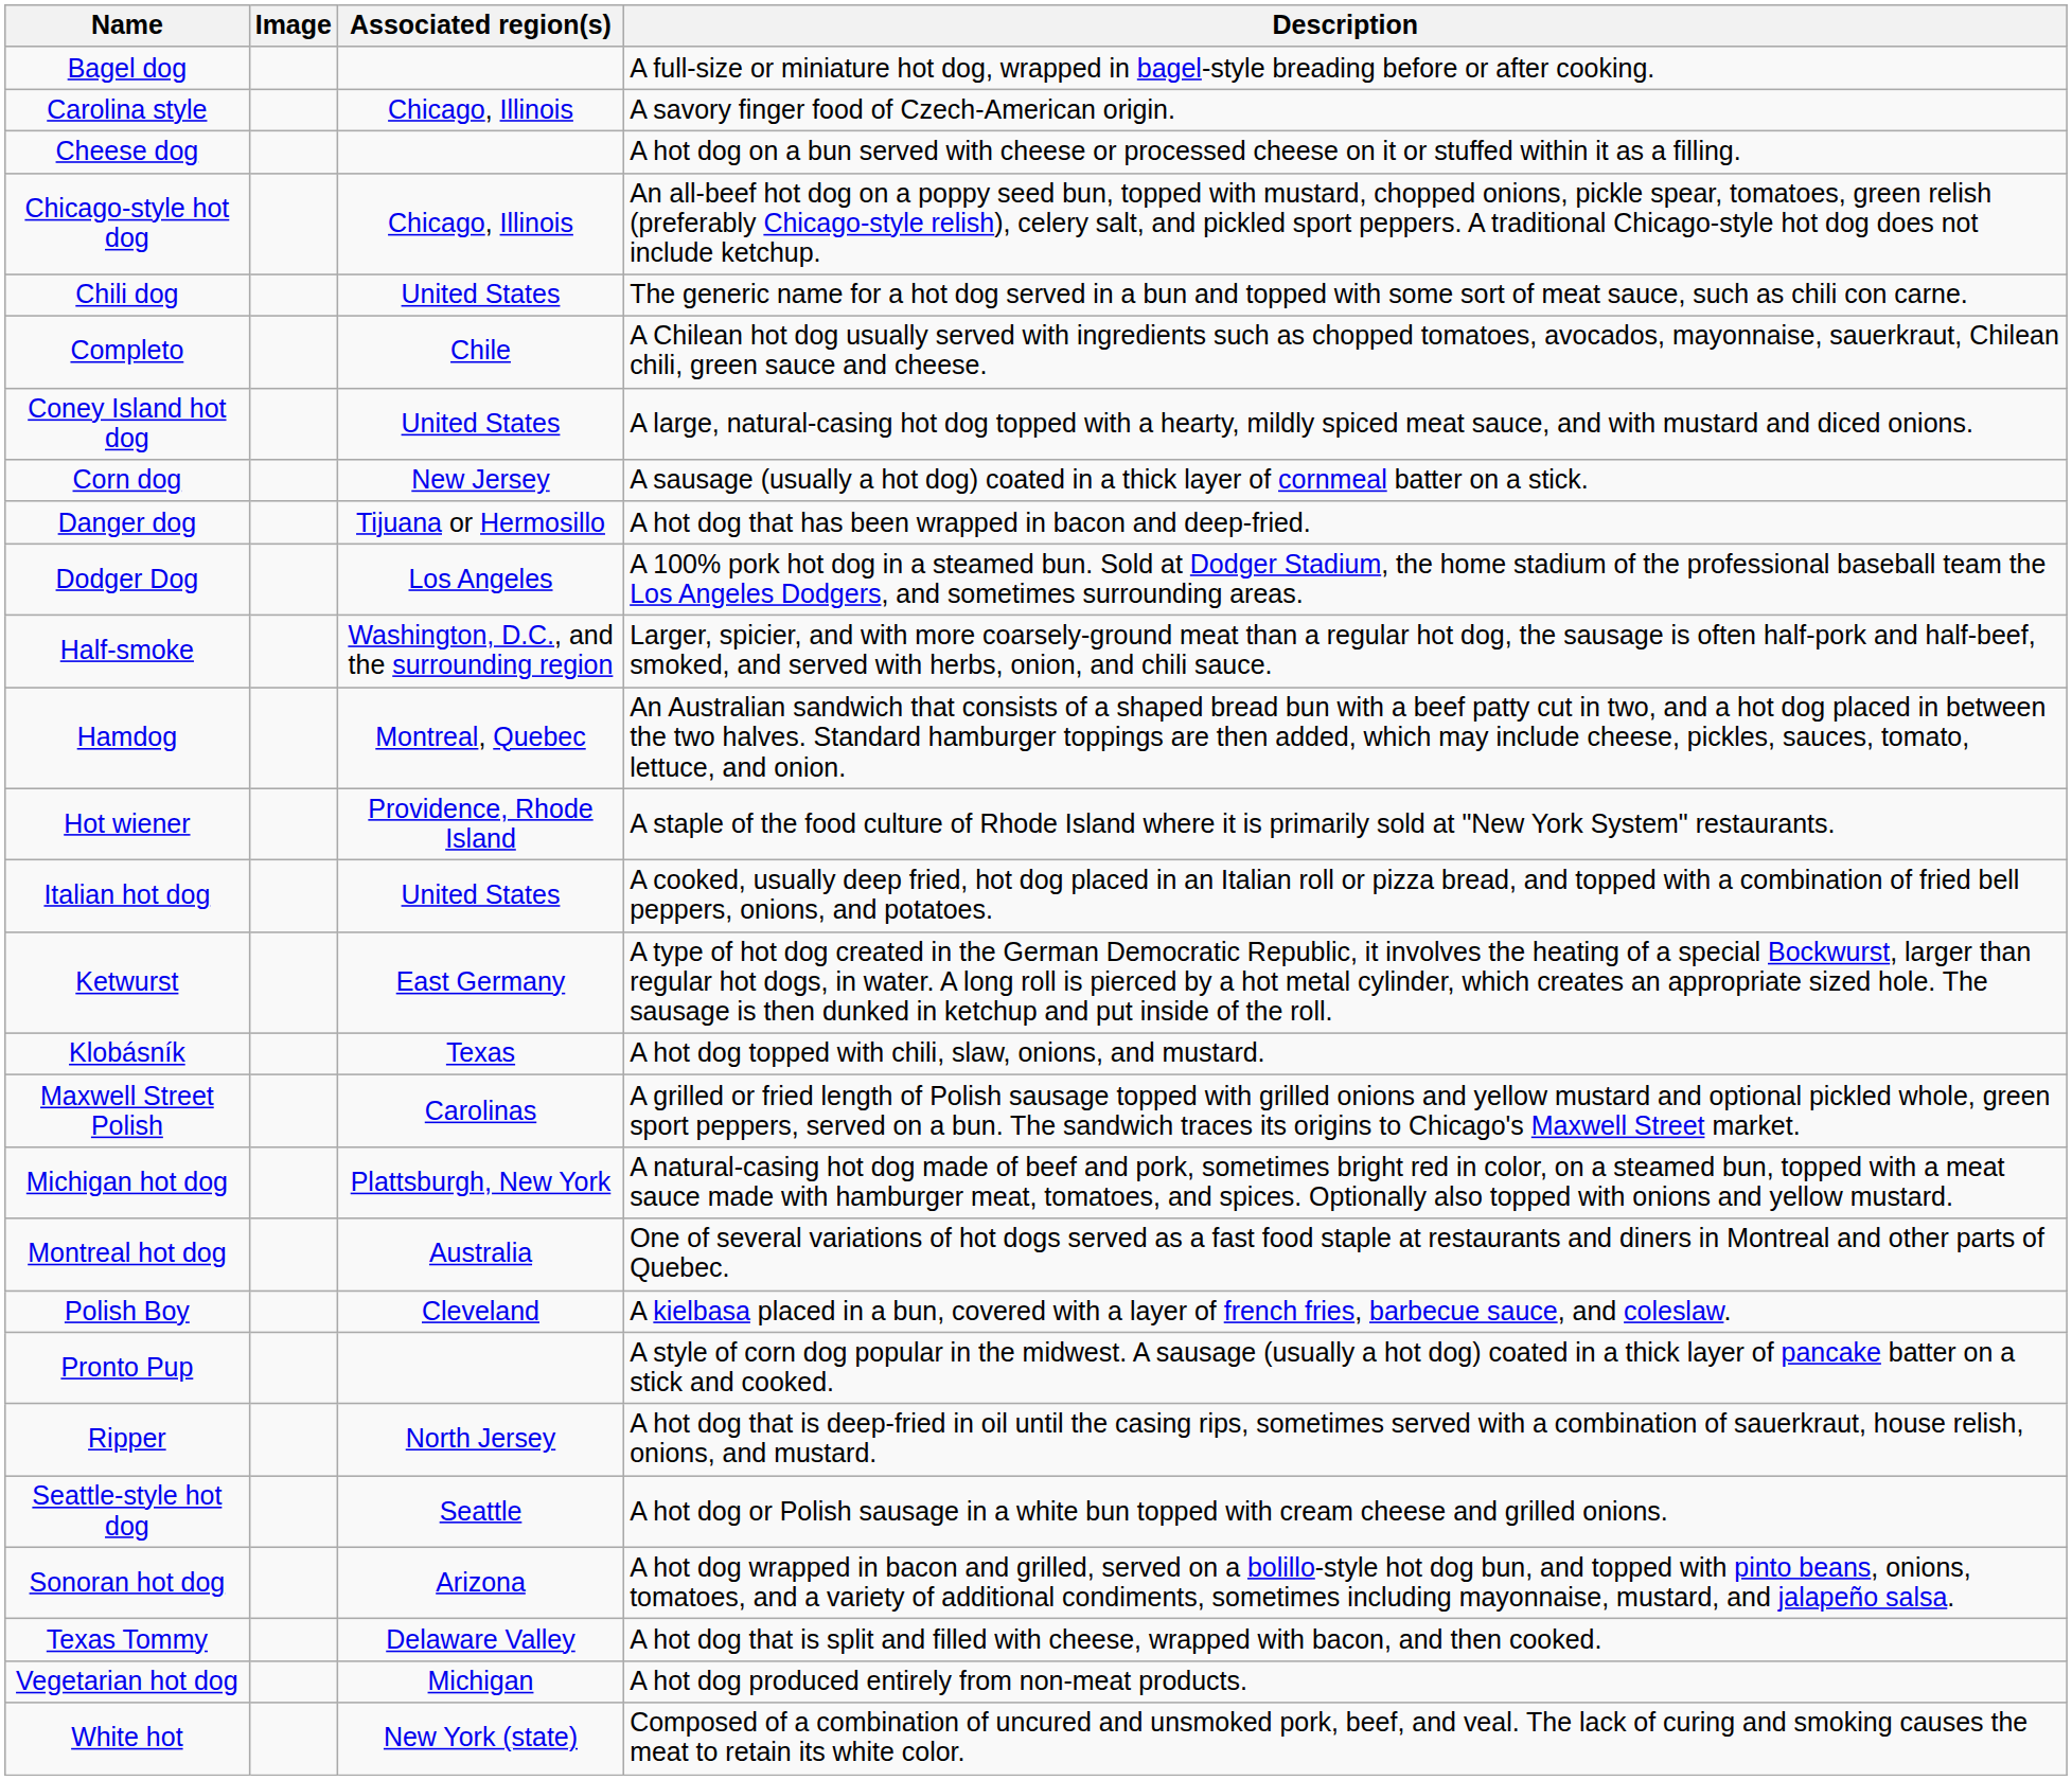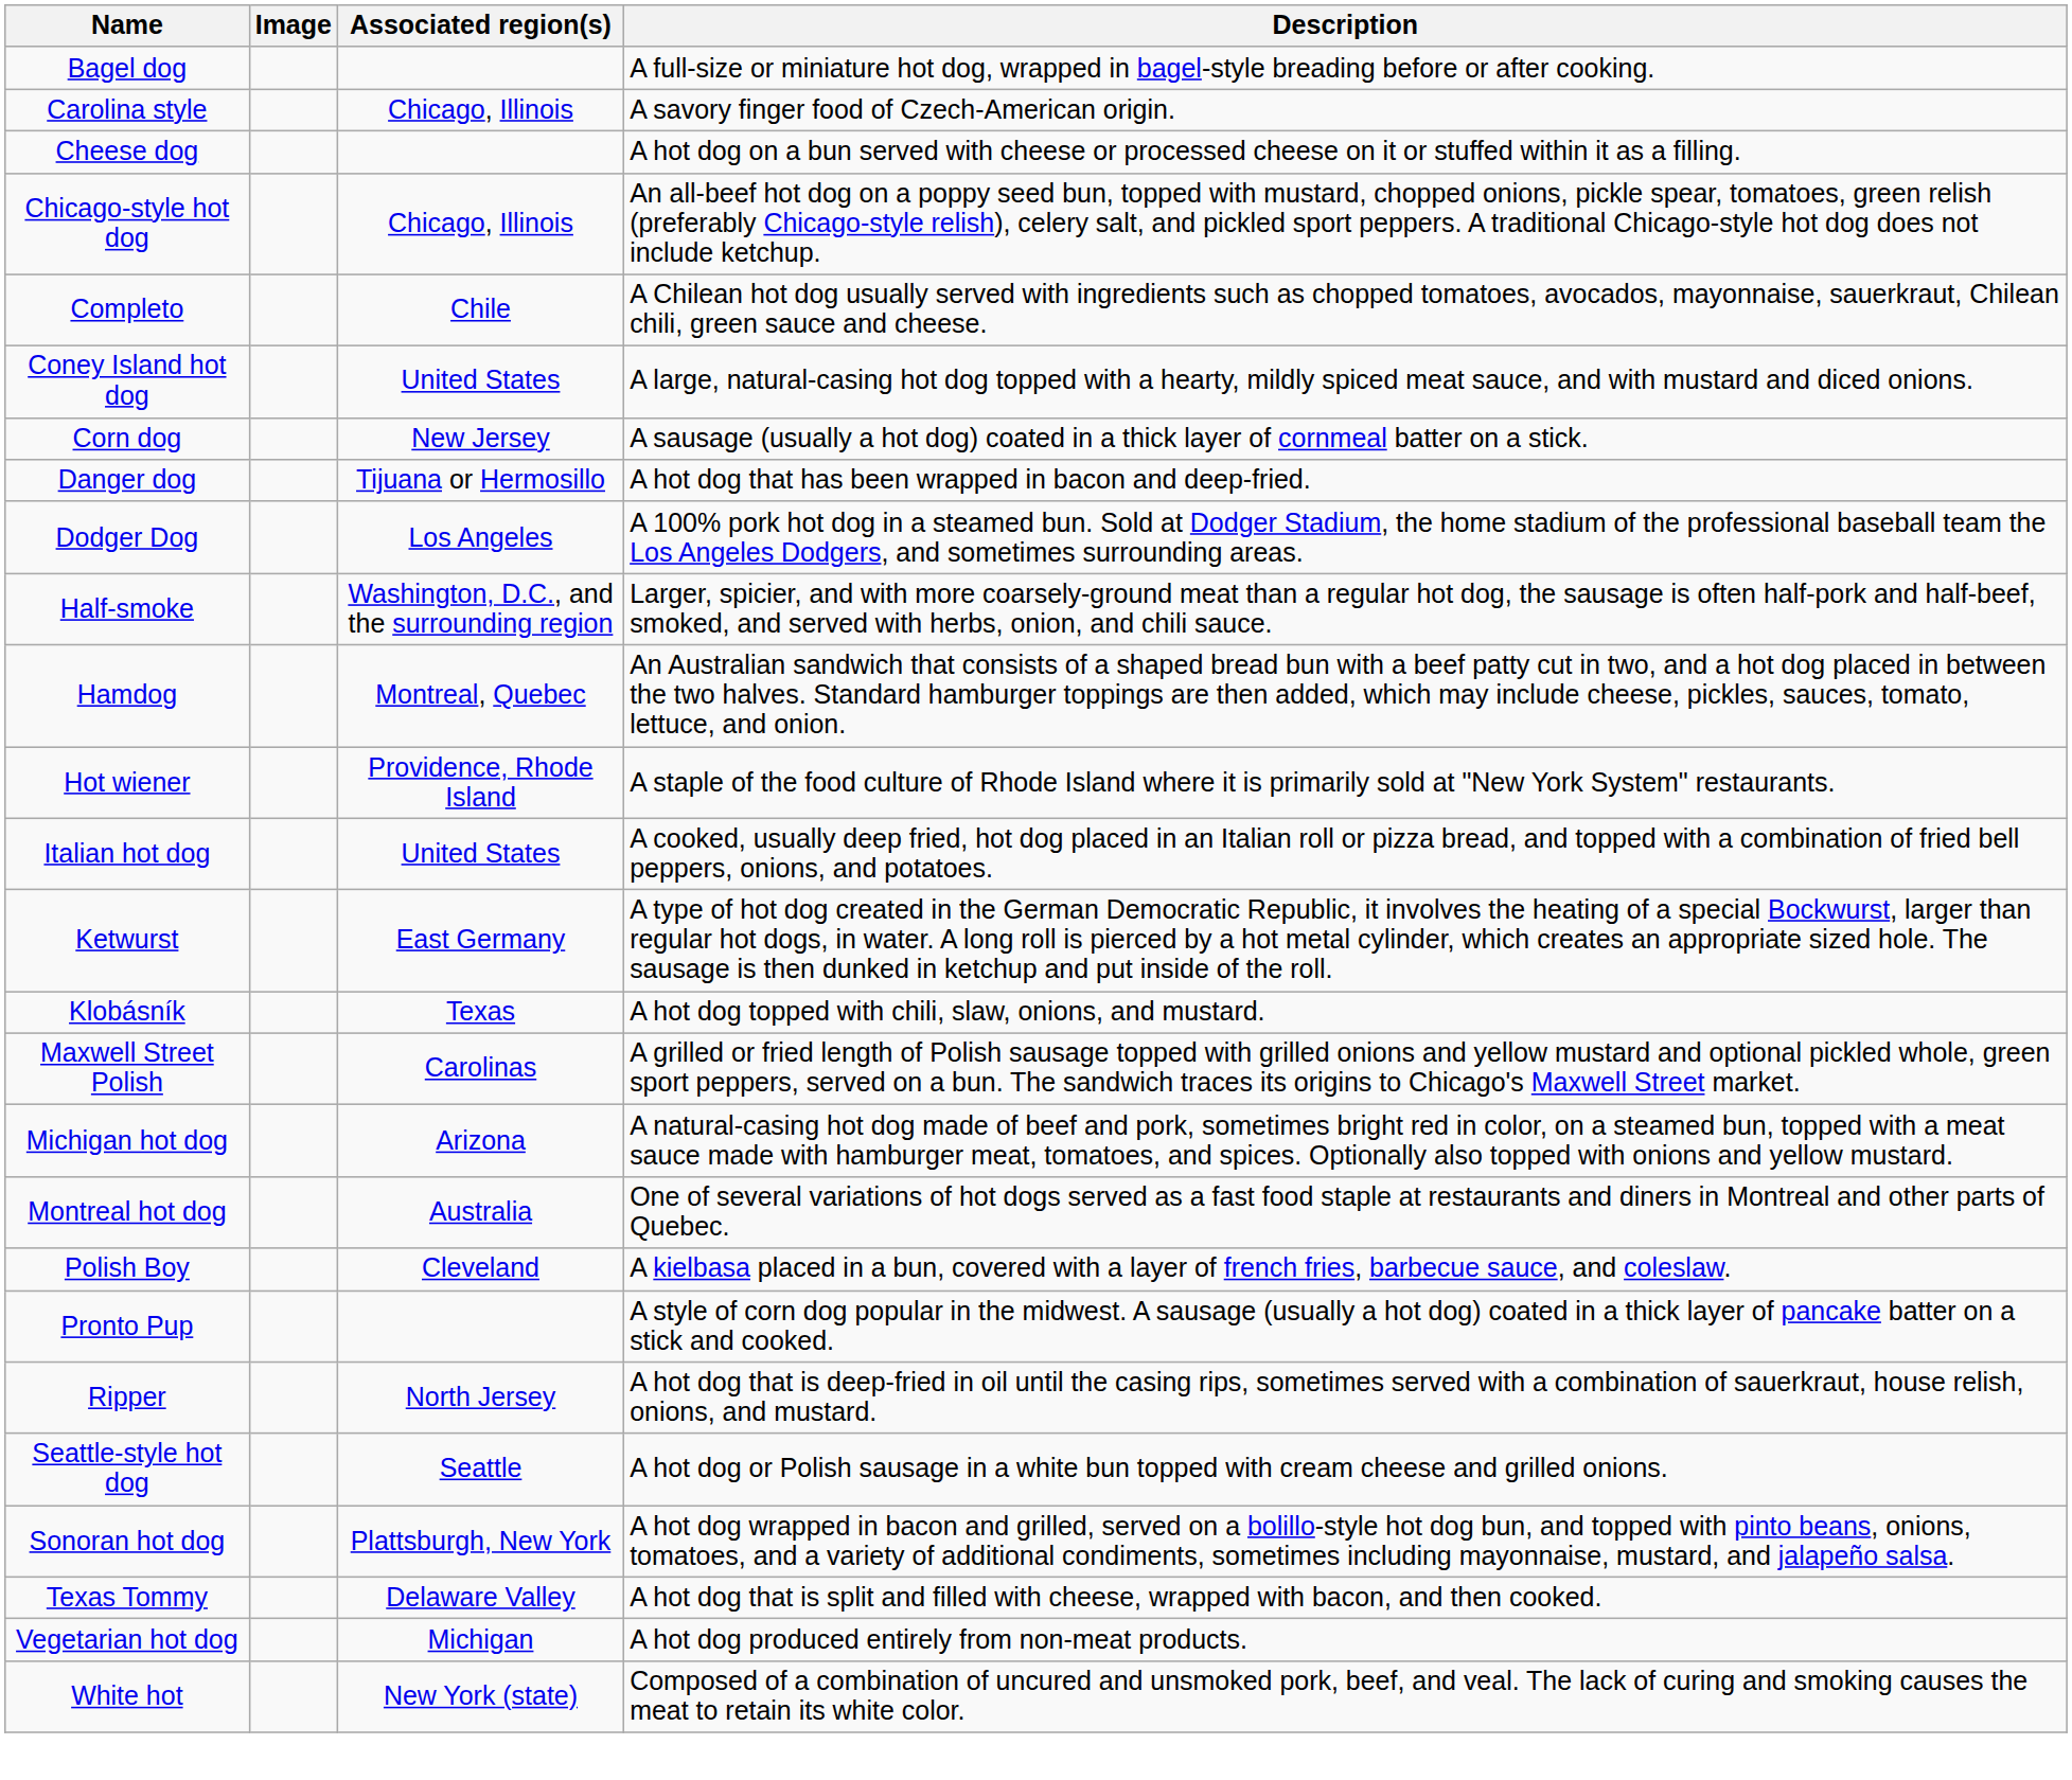 <table class="wikitable" style="text-align:center"">
 <tr>
 <th scope="col">Name</th>
 <th scope="col" class= "unsortable">Image</th>
 <th scope="col">Associated region(s)</th>
 <th scope="col" style="width:70%" class= "unsortable">Description</th>
 </tr>
 <tr>
 <td><a href='#'>Bagel dog</a></td>
 <td></td>
 <td></td>
 <td align="left">A full-size or miniature hot dog, wrapped in <a href='#'>bagel</a>-style breading before or after cooking.</td>
 </tr>
 <tr>
 <td><a href='#'>Carolina style</a></td>
 <td></td>
 <td><a href='#'>Chicago</a>, <a href='#'>Illinois</a></td>
 <td align="left">A savory finger food of Czech-American origin.</td>
 </tr>
 <tr>
 <td><a href='#'>Cheese dog</a></td>
 <td></td>
 <td></td>
 <td align="left">A hot dog on a bun served with cheese or processed cheese on it or stuffed within it as a filling.</td>
 </tr>
 <tr>
 <td><a href='#'>Chicago-style hot dog</a></td>
 <td></td>
 <td><a href='#'>Chicago</a>, <a href='#'>Illinois</a></td>
 <td align="left">An all-beef hot dog on a poppy seed bun, topped with mustard, chopped onions, pickle spear, tomatoes, green relish (preferably <a href='#'>Chicago-style relish</a>), celery salt, and pickled sport peppers. A traditional Chicago-style hot dog does not include ketchup.</td>
-</tr>
-<tr>
-<td><a href='#'>Chili dog</a></td>
-<td></td>
-<td><a href='#'>United States</a></td>
-<td align="left">The generic name for a hot dog served in a bun and topped with some sort of meat sauce, such as chili con carne.</td>
 </tr>
 <tr>
 <td><a href='#'>Completo</a></td>
 <td></td>
 <td><a href='#'>Chile</a></td>
 <td align="left">A Chilean hot dog usually served with ingredients such as chopped tomatoes, avocados, mayonnaise, sauerkraut, Chilean chili, green sauce and cheese.</td>
 </tr>
 <tr>
 <td><a href='#'>Coney Island hot dog</a></td>
 <td></td>
 <td><a href='#'>United States</a></td>
 <td align="left">A large, natural-casing hot dog topped with a hearty, mildly spiced meat sauce, and with mustard and diced onions.</td>
 </tr>
 <tr>
 <td><a href='#'>Corn dog</a></td>
 <td></td>
 <td><a href='#'>New Jersey</a></td>
 <td align="left">A sausage (usually a hot dog) coated in a thick layer of <a href='#'>cornmeal</a> batter on a stick.</td>
 </tr>
 <tr>
 <td><a href='#'>Danger dog</a></td>
 <td></td>
 <td><a href='#'>Tijuana</a> or <a href='#'>Hermosillo</a></td>
 <td align="left">A hot dog that has been wrapped in bacon and deep-fried.</td>
 </tr>
 <tr>
 <td><a href='#'>Dodger Dog</a></td>
 <td></td>
 <td><a href='#'>Los Angeles</a></td>
 <td align="left">A  100% pork hot dog in a steamed bun. Sold at <a href='#'>Dodger Stadium</a>, the home stadium of the professional baseball team the <a href='#'>Los Angeles Dodgers</a>, and sometimes surrounding areas.</td>
 </tr>
 <tr>
 <td><a href='#'>Half-smoke</a></td>
 <td></td>
 <td><a href='#'>Washington, D.C.</a>, and <br> the <a href='#'>surrounding region</a></td>
 <td align="left">Larger, spicier, and with more coarsely-ground meat than a regular hot dog, the sausage is often half-pork and half-beef, smoked, and served with herbs, onion, and chili sauce.</td>
 </tr>
 <tr>
 <td><a href='#'>Hamdog</a></td>
 <td></td>
 <td><a href='#'>Montreal</a>, <a href='#'>Quebec</a></td>
 <td align="left">An Australian sandwich that consists of a shaped bread bun with a beef patty cut in two, and a hot dog placed in between the two halves. Standard hamburger toppings are then added, which may include cheese, pickles, sauces, tomato, lettuce, and onion.</td>
 </tr>
 <tr>
 <td><a href='#'>Hot wiener</a></td>
 <td></td>
 <td><a href='#'>Providence, Rhode Island</a></td>
 <td align="left">A staple of the food culture of Rhode Island where it is primarily sold at "New York System" restaurants.</td>
 </tr>
 <tr>
 <td><a href='#'>Italian hot dog</a></td>
 <td></td>
 <td><a href='#'>United States</a></td>
 <td align="left">A cooked, usually deep fried, hot dog placed in an Italian roll or pizza bread, and topped with a combination of fried bell peppers, onions, and potatoes.</td>
 </tr>
 <tr>
 <td><a href='#'>Ketwurst</a></td>
 <td></td>
 <td><a href='#'>East Germany</a></td>
 <td align="left">A type of hot dog created in the German Democratic Republic, it involves the heating of a special <a href='#'>Bockwurst</a>, larger than regular hot dogs, in water. A long roll is pierced by a hot metal cylinder, which creates an appropriate sized hole. The sausage is then dunked in ketchup and put inside of the roll.</td>
 </tr>
 <tr>
 <td><a href='#'>Klobásník</a></td>
 <td></td>
 <td><a href='#'>Texas</a></td>
 <td align="left">A hot dog topped with chili, slaw, onions, and mustard.</td>
 </tr>
 <tr>
 <td><a href='#'>Maxwell Street Polish</a></td>
 <td></td>
 <td><a href='#'>Carolinas</a></td>
 <td align="left">A grilled or fried length of Polish sausage topped with grilled onions and yellow mustard and optional pickled whole, green sport peppers, served on a bun. The sandwich traces its origins to Chicago's <a href='#'>Maxwell Street</a> market.</td>
 </tr>
 <tr>
 <td><a href='#'>Michigan hot dog</a></td>
 <td></td>
-<td><a href='#'>Plattsburgh, New York</a></td>
+<td><a href='#'>Arizona</a></td>
 <td align="left">A natural-casing hot dog made of beef and pork, sometimes bright red in color, on a steamed bun, topped with a meat sauce made with hamburger meat, tomatoes, and spices. Optionally also topped with onions and yellow mustard.</td>
 </tr>
 <tr>
 <td><a href='#'>Montreal hot dog</a></td>
 <td></td>
 <td><a href='#'>Australia</a></td>
 <td align="left">One of several variations of hot dogs served as a fast food staple at restaurants and diners in Montreal and other parts of Quebec.</td>
 </tr>
 <tr>
 <td><a href='#'>Polish Boy</a></td>
 <td></td>
 <td><a href='#'>Cleveland</a></td>
 <td align="left">A <a href='#'>kielbasa</a> placed in a bun, covered with a layer of <a href='#'>french fries</a>, <a href='#'>barbecue sauce</a>, and <a href='#'>coleslaw</a>.</td>
 </tr>
 <tr>
 <td><a href='#'>Pronto Pup</a></td>
 <td></td>
 <td></td>
 <td align="left">A style of corn dog popular in the midwest. A sausage (usually a hot dog) coated in a thick layer of <a href='#'>pancake</a> batter on a stick and cooked.</td>
 </tr>
 <tr>
 <td><a href='#'>Ripper</a></td>
 <td></td>
 <td><a href='#'>North Jersey</a></td>
 <td align="left">A hot dog that is deep-fried in oil until the casing rips, sometimes served with a combination of sauerkraut, house relish, onions, and mustard.</td>
 </tr>
 <tr>
 <td><a href='#'>Seattle-style hot dog</a></td>
 <td></td>
 <td><a href='#'>Seattle</a></td>
 <td align="left">A hot dog or Polish sausage in a white bun topped with cream cheese and grilled onions.</td>
 </tr>
 <tr>
 <td><a href='#'>Sonoran hot dog</a></td>
 <td></td>
-<td><a href='#'>Arizona</a></td>
+<td><a href='#'>Plattsburgh, New York</a></td>
 <td align="left">A hot dog wrapped in bacon and grilled, served on a <a href='#'>bolillo</a>-style hot dog bun, and topped with <a href='#'>pinto beans</a>, onions, tomatoes, and a variety of additional condiments, sometimes including mayonnaise, mustard, and <a href='#'>jalapeño salsa</a>.</td>
 </tr>
 <tr>
 <td><a href='#'>Texas Tommy</a></td>
 <td></td>
 <td><a href='#'>Delaware Valley</a></td>
 <td align="left">A hot dog that is split and filled with cheese, wrapped with bacon, and then cooked.</td>
 </tr>
 <tr>
 <td><a href='#'>Vegetarian hot dog</a></td>
 <td></td>
 <td><a href='#'>Michigan</a></td>
 <td align="left">A hot dog produced entirely from non-meat products.</td>
 </tr>
 <tr>
 <td><a href='#'>White hot</a></td>
 <td></td>
 <td><a href='#'>New York (state)</a></td>
 <td align="left">Composed of a combination of uncured and unsmoked pork, beef, and veal. The lack of curing and smoking causes the meat to retain its white color.</td>
 </tr>
 </table>
